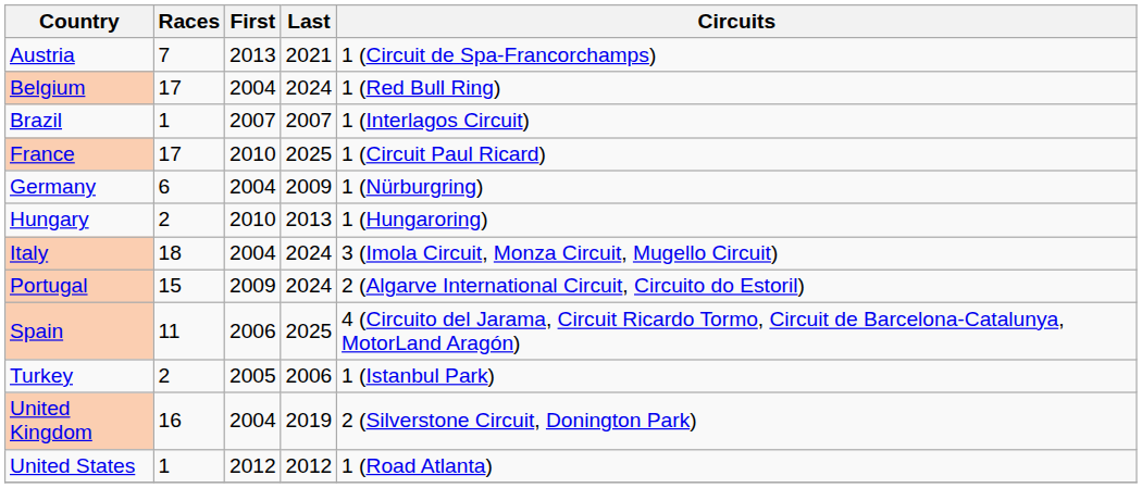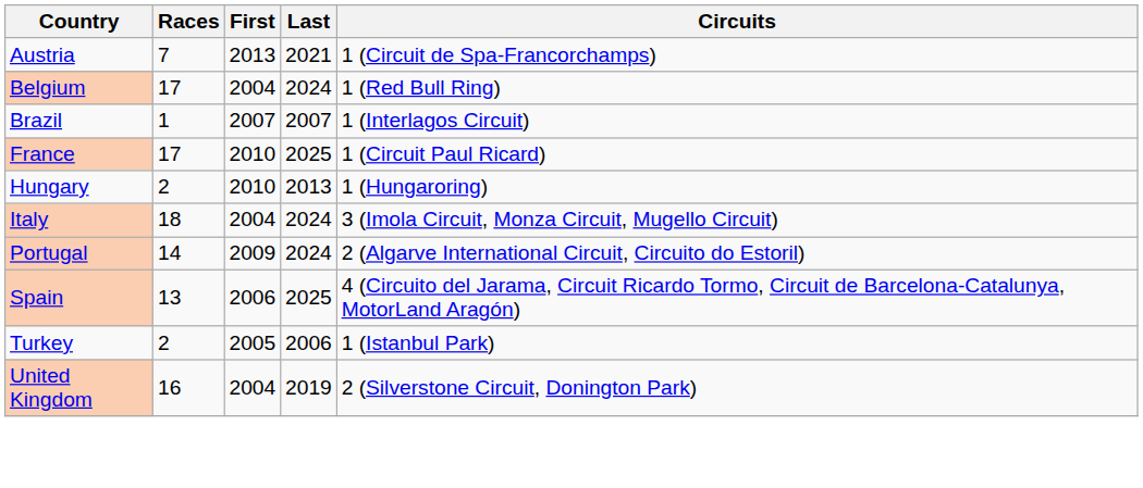 <table class="wikitable">
 <tr>
 <th>Country</th>
 <th>Races</th>
 <th>First</th>
 <th>Last</th>
 <th>Circuits</th>
 </tr>
 <tr>
 <td> <a href='#'>Austria</a></td>
 <td>7</td>
 <td>2013</td>
 <td>2021</td>
 <td>1 (<a href='#'>Circuit de Spa-Francorchamps</a>)</td>
 </tr>
 <tr>
 <td bgcolor=FBCEB1> <a href='#'>Belgium</a></td>
 <td>17</td>
 <td>2004</td>
 <td>2024</td>
 <td>1 (<a href='#'>Red Bull Ring</a>)</td>
 </tr>
 <tr>
 <td> <a href='#'>Brazil</a></td>
 <td>1</td>
 <td>2007</td>
 <td>2007</td>
 <td>1 (<a href='#'>Interlagos Circuit</a>)</td>
 </tr>
 <tr>
 <td bgcolor=FBCEB1> <a href='#'>France</a></td>
 <td>17</td>
 <td>2010</td>
 <td>2025</td>
 <td>1 (<a href='#'>Circuit Paul Ricard</a>)</td>
 </tr>
 <tr>
-<td> <a href='#'>Germany</a></td>
-<td>6</td>
-<td>2004</td>
-<td>2009</td>
-<td>1 (<a href='#'>Nürburgring</a>)</td>
-</tr>
-<tr>
 <td> <a href='#'>Hungary</a></td>
 <td>2</td>
 <td>2010</td>
 <td>2013</td>
 <td>1 (<a href='#'>Hungaroring</a>)</td>
 </tr>
 <tr>
 <td bgcolor=FBCEB1> <a href='#'>Italy</a></td>
 <td>18</td>
 <td>2004</td>
 <td>2024</td>
 <td>3 (<a href='#'>Imola Circuit</a>, <a href='#'>Monza Circuit</a>, <a href='#'>Mugello Circuit</a>)</td>
 </tr>
 <tr>
 <td bgcolor=FBCEB1> <a href='#'>Portugal</a></td>
-<td>15</td>
+<td>14</td>
 <td>2009</td>
 <td>2024</td>
 <td>2 (<a href='#'>Algarve International Circuit</a>, <a href='#'>Circuito do Estoril</a>)</td>
 </tr>
 <tr>
 <td bgcolor=FBCEB1> <a href='#'>Spain</a></td>
-<td>11</td>
+<td>13</td>
 <td>2006</td>
 <td>2025</td>
 <td>4 (<a href='#'>Circuito del Jarama</a>, <a href='#'>Circuit Ricardo Tormo</a>, <a href='#'>Circuit de Barcelona-Catalunya</a>, <a href='#'>MotorLand Aragón</a>)</td>
 </tr>
 <tr>
 <td> <a href='#'>Turkey</a></td>
 <td>2</td>
 <td>2005</td>
 <td>2006</td>
 <td>1 (<a href='#'>Istanbul Park</a>)</td>
 </tr>
 <tr>
 <td bgcolor=FBCEB1> <a href='#'>United Kingdom</a></td>
 <td>16</td>
 <td>2004</td>
 <td>2019</td>
 <td>2 (<a href='#'>Silverstone Circuit</a>, <a href='#'>Donington Park</a>)</td>
 </tr>
 <tr>
-<td> <a href='#'>United States</a></td>
-<td>1</td>
-<td>2012</td>
-<td>2012</td>
-<td>1 (<a href='#'>Road Atlanta</a>)</td>
-</tr>
-<tr>
 </tr>
 </table>
